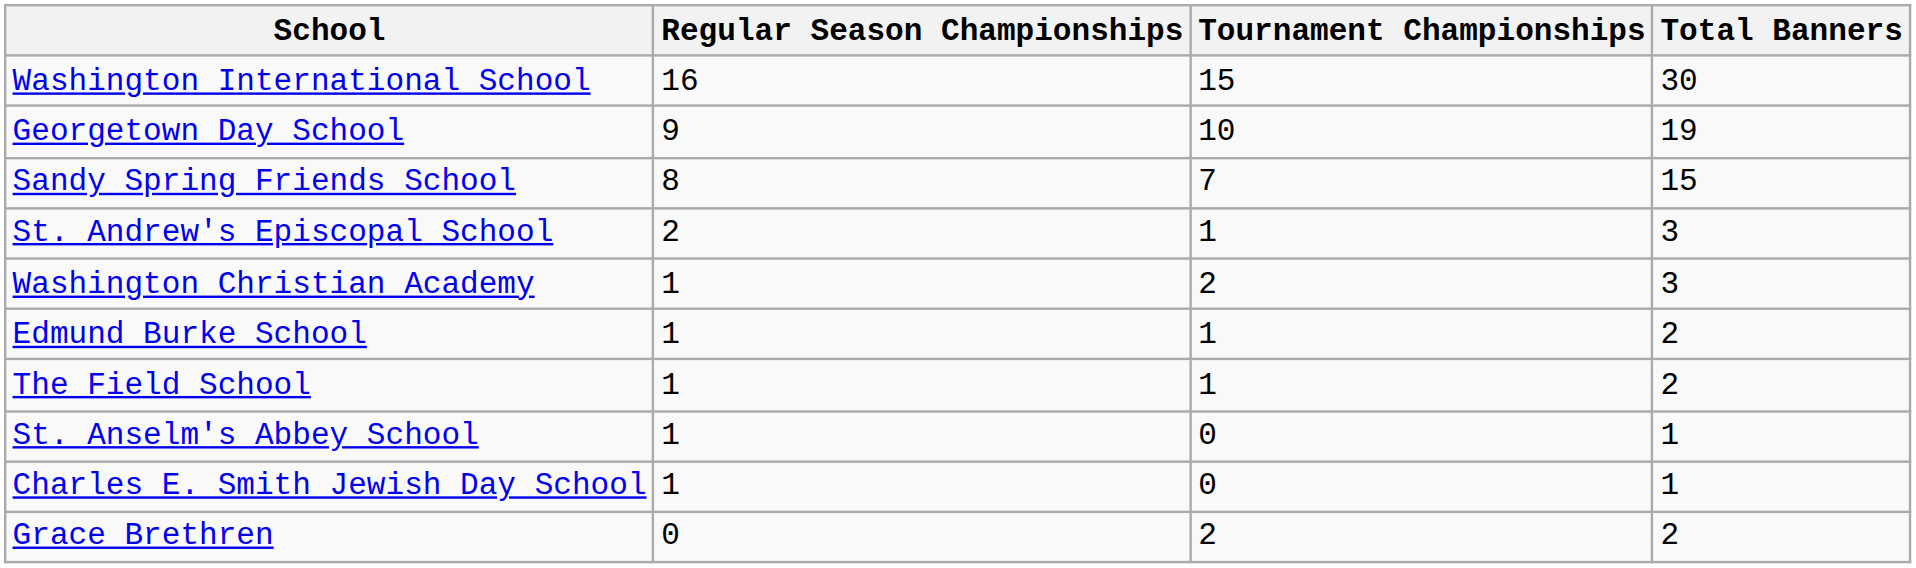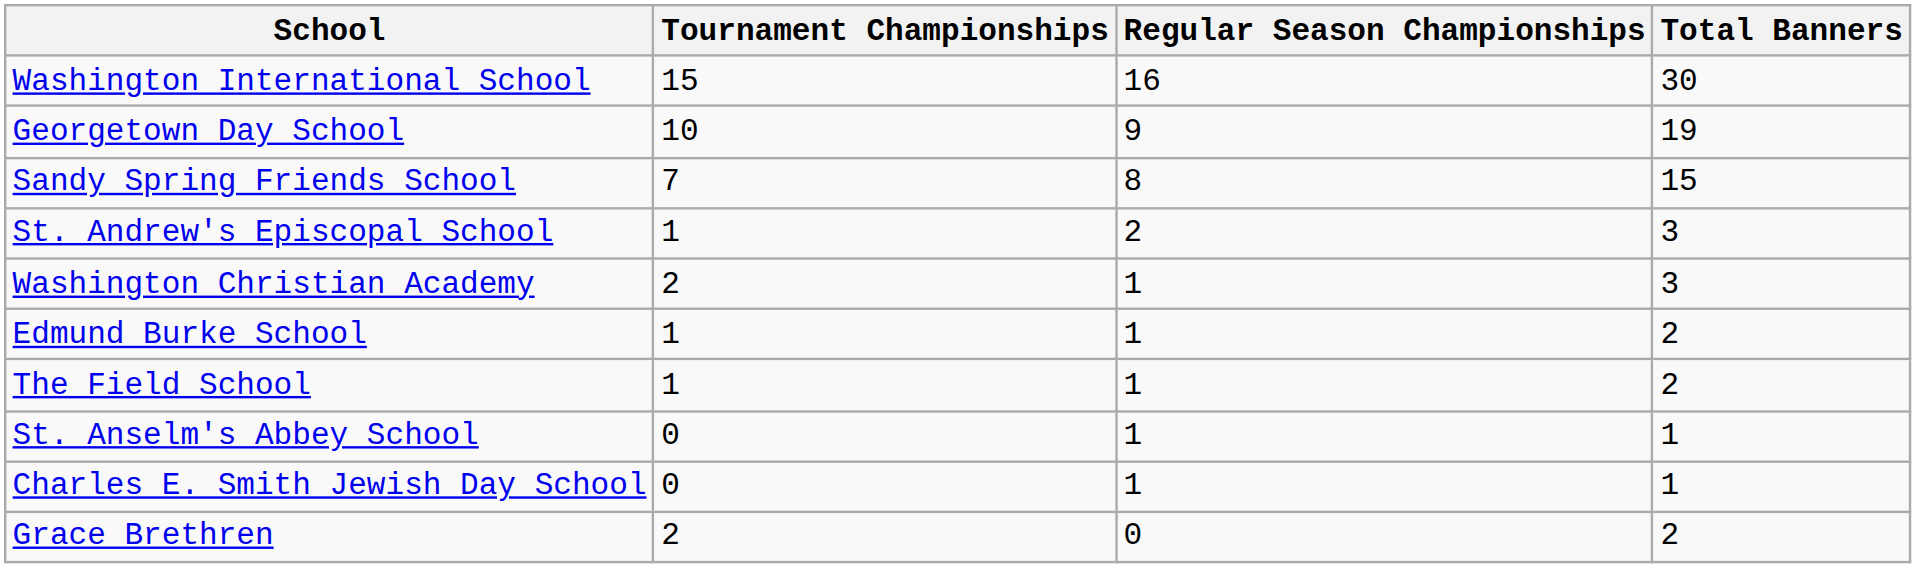 <table class="wikitable">
 <tr>
 <th>School</th>
+<th>Tournament Championships</th>
 <th>Regular Season Championships</th>
-<th>Tournament Championships</th>
 <th>Total Banners</th>
 </tr>
 <tr>
 <td><a href='#'>Washington International School</a></td>
+<td>15</td>
 <td>16</td>
-<td>15</td>
 <td>30</td>
 </tr>
 <tr>
 <td><a href='#'>Georgetown Day School</a></td>
+<td>10</td>
 <td>9</td>
-<td>10</td>
 <td>19</td>
 </tr>
 <tr>
 <td><a href='#'>Sandy Spring Friends School</a></td>
+<td>7</td>
 <td>8</td>
-<td>7</td>
 <td>15</td>
 </tr>
 <tr>
 <td><a href='#'>St. Andrew's Episcopal School</a></td>
+<td>1</td>
 <td>2</td>
-<td>1</td>
 <td>3</td>
 </tr>
 <tr>
 <td><a href='#'>Washington Christian Academy</a></td>
+<td>2</td>
 <td>1</td>
-<td>2</td>
 <td>3</td>
 </tr>
 <tr>
 <td><a href='#'>Edmund Burke School</a></td>
 <td>1</td>
 <td>1</td>
 <td>2</td>
 </tr>
 <tr>
 <td><a href='#'>The Field School</a></td>
 <td>1</td>
 <td>1</td>
 <td>2</td>
 </tr>
 <tr>
 <td><a href='#'>St. Anselm's Abbey School</a></td>
+<td>0</td>
 <td>1</td>
-<td>0</td>
 <td>1</td>
 </tr>
 <tr>
 <td><a href='#'>Charles E. Smith Jewish Day School</a></td>
+<td>0</td>
 <td>1</td>
-<td>0</td>
 <td>1</td>
 </tr>
 <tr>
 <td><a href='#'>Grace Brethren</a></td>
+<td>2</td>
 <td>0</td>
-<td>2</td>
 <td>2</td>
 </tr>
 </table>
